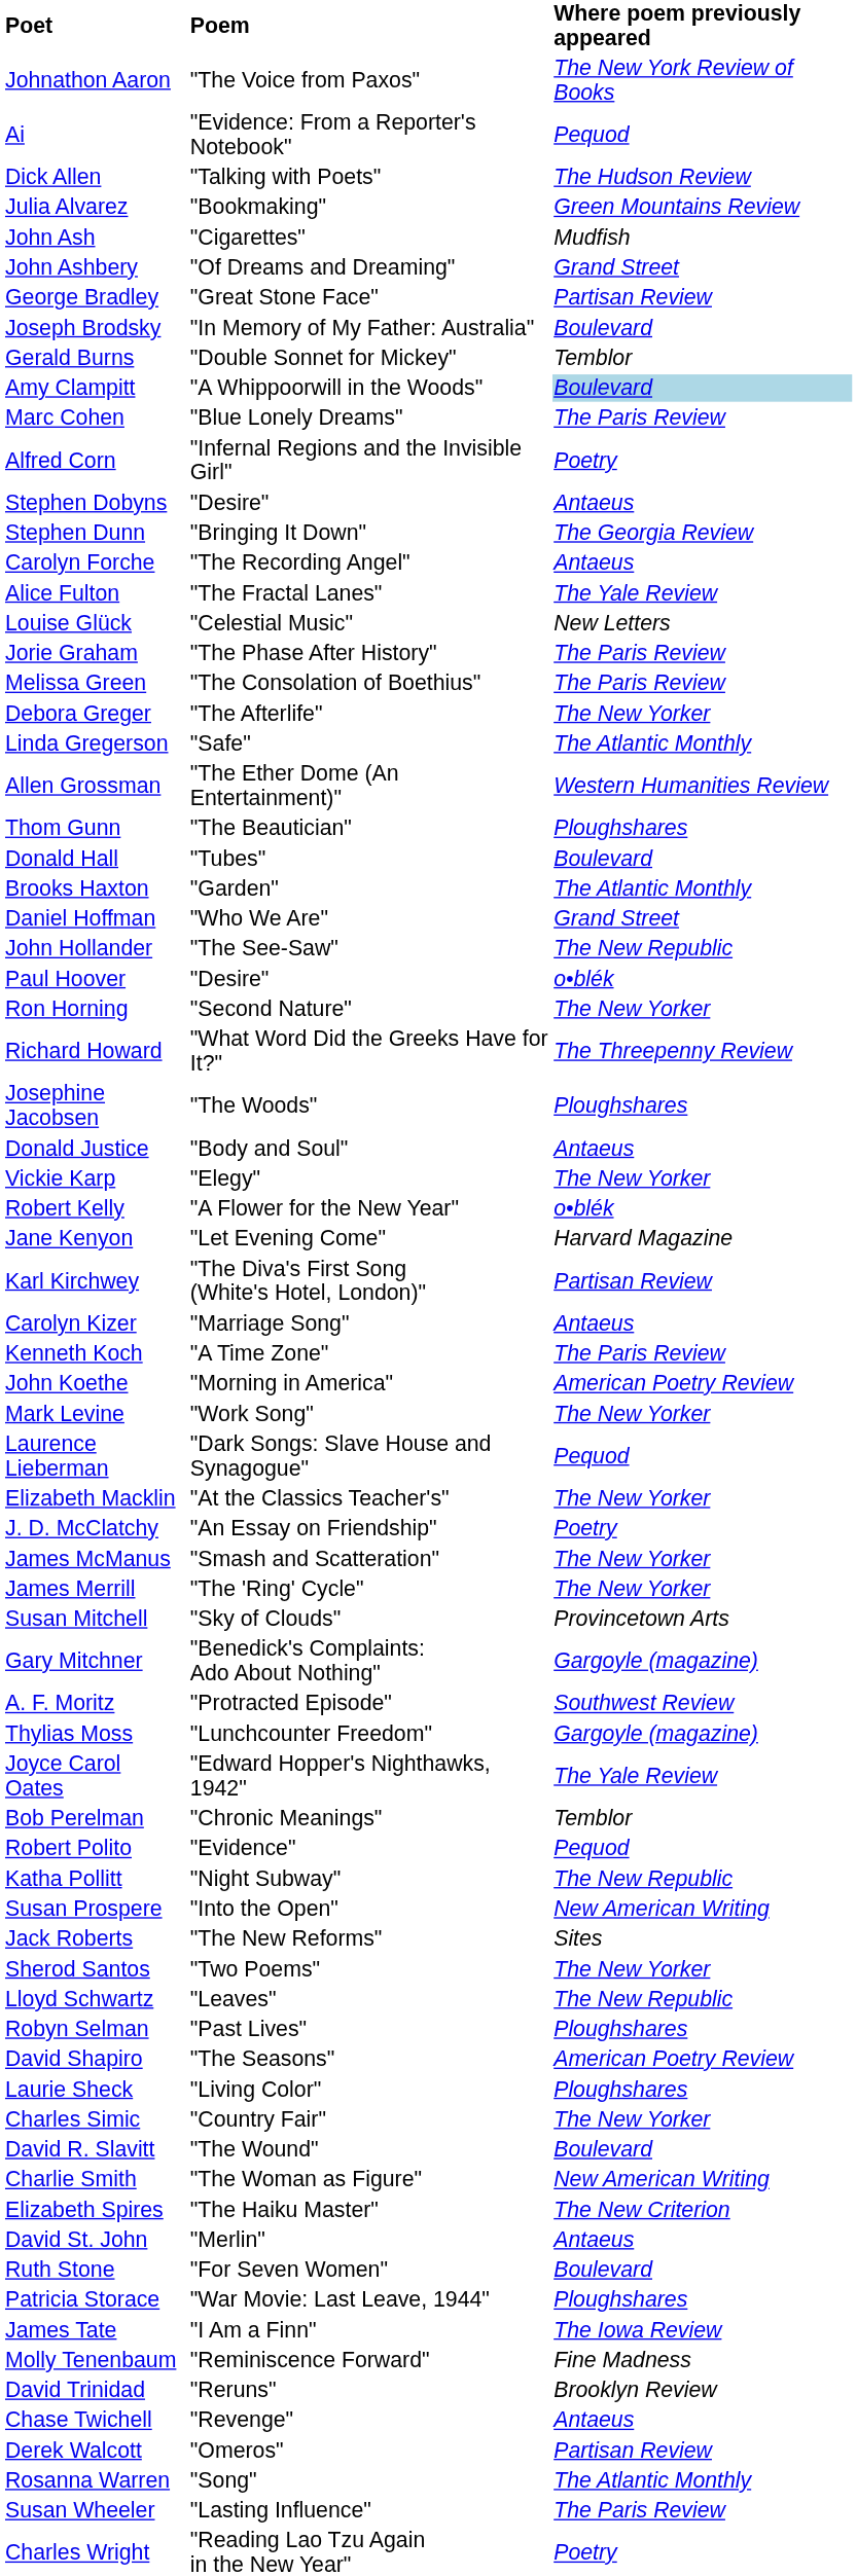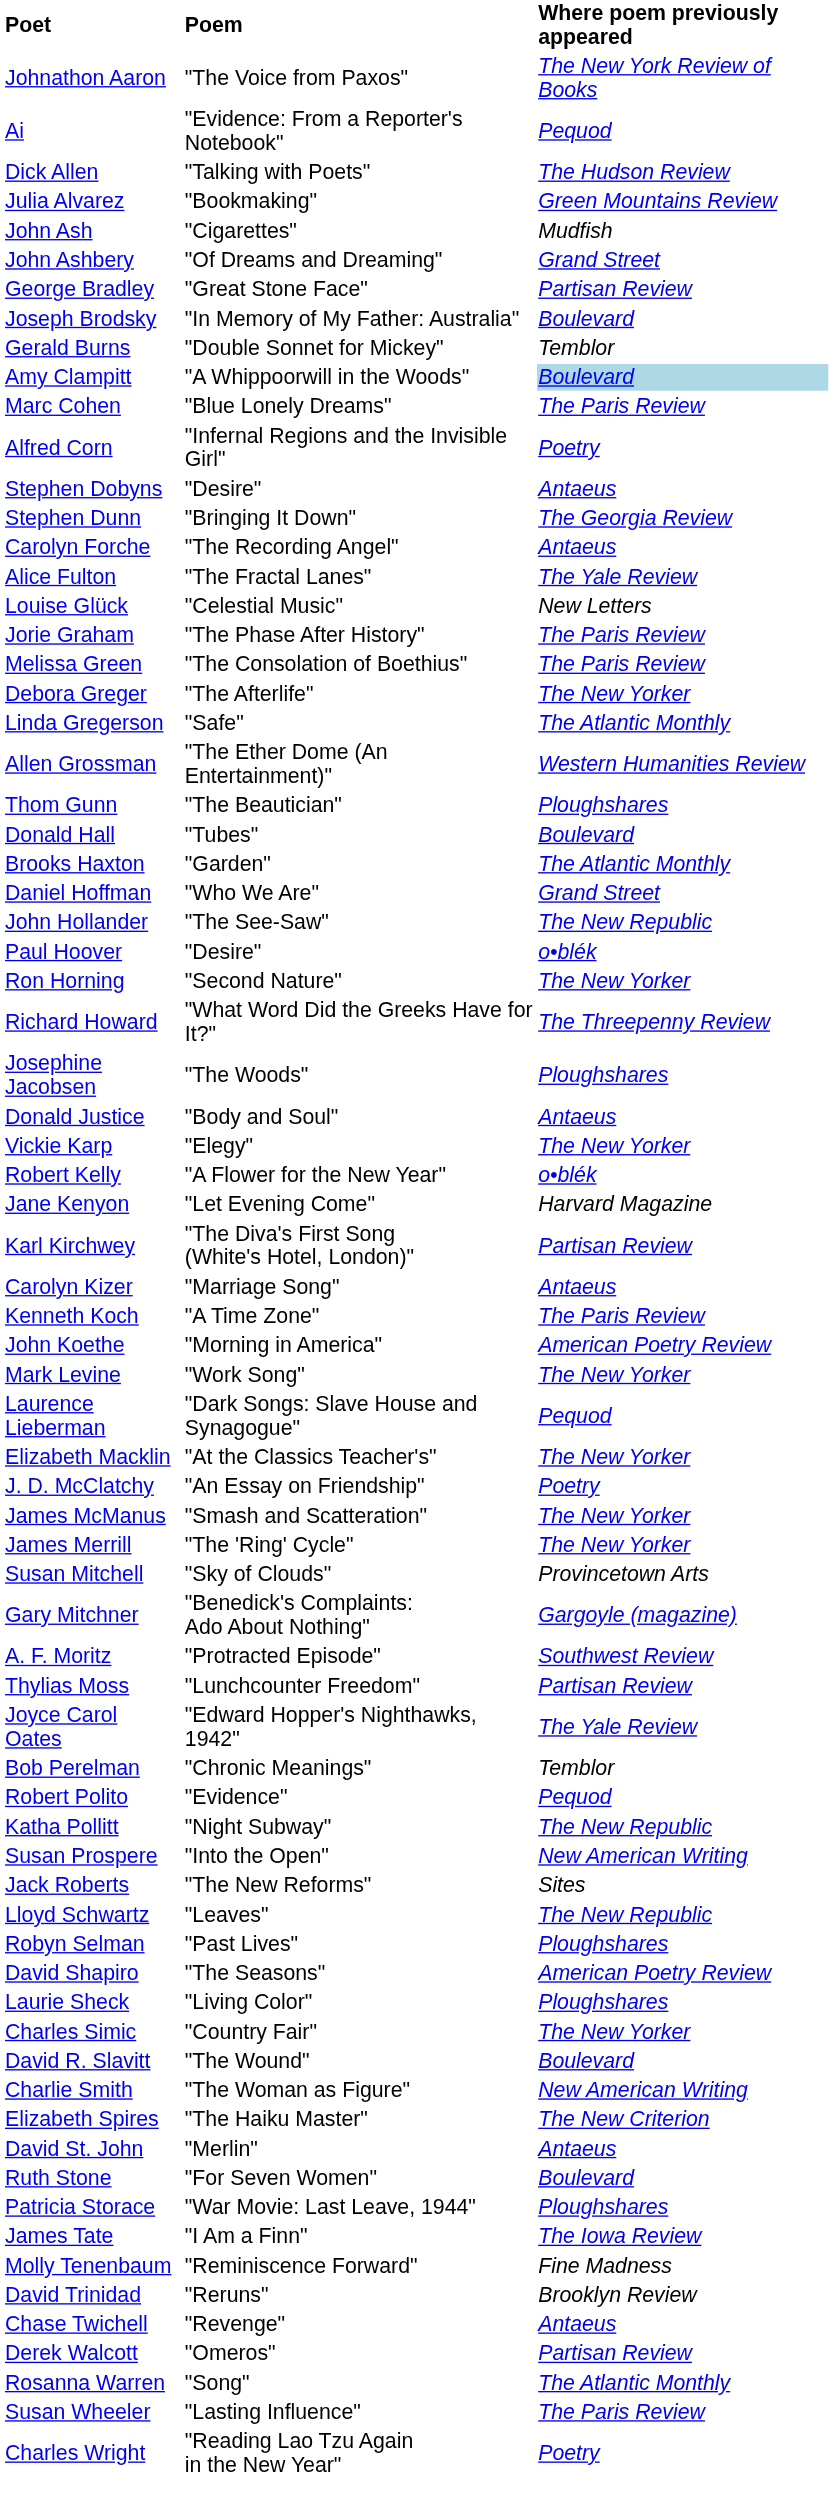 <table>
 <tr>
 <td><strong>Poet</strong></td>
 <td><strong>Poem</strong></td>
 <td><strong>Where poem previously appeared</strong></td>
 </tr>
 <tr>
 <td><a href='#'>Johnathon Aaron</a></td>
 <td>"The Voice from Paxos"</td>
 <td><em><a href='#'>The New York Review of Books</a></em></td>
 </tr>
 <tr>
 <td><a href='#'>Ai</a></td>
 <td>"Evidence: From a Reporter's Notebook"</td>
 <td><em><a href='#'>Pequod</a></em></td>
 </tr>
 <tr>
 <td><a href='#'>Dick Allen</a></td>
 <td>"Talking with Poets"</td>
 <td><em><a href='#'>The Hudson Review</a></em></td>
 </tr>
 <tr>
 <td><a href='#'>Julia Alvarez</a></td>
 <td>"Bookmaking"</td>
 <td><em><a href='#'>Green Mountains Review</a></em></td>
 </tr>
 <tr>
 <td><a href='#'>John Ash</a></td>
 <td>"Cigarettes"</td>
 <td><em>Mudfish</em></td>
 </tr>
 <tr>
 <td><a href='#'>John Ashbery</a></td>
 <td>"Of Dreams and Dreaming"</td>
 <td><em><a href='#'>Grand Street</a></em></td>
 </tr>
 <tr>
 <td><a href='#'>George Bradley</a></td>
 <td>"Great Stone Face"</td>
 <td><em><a href='#'>Partisan Review</a></em></td>
 </tr>
 <tr>
 <td><a href='#'>Joseph Brodsky</a></td>
 <td>"In Memory of My Father: Australia"</td>
 <td><em><a href='#'>Boulevard</a></em></td>
 </tr>
 <tr>
 <td><a href='#'>Gerald Burns</a></td>
 <td>"Double Sonnet for Mickey"</td>
 <td><em>Temblor</em></td>
 </tr>
 <tr>
 <td><a href='#'>Amy Clampitt</a></td>
 <td>"A Whippoorwill in the Woods"</td>
 <td style="background: lightblue;"><em><a href='#'>Boulevard</a></em></td>
 </tr>
 <tr>
 <td><a href='#'>Marc Cohen</a></td>
 <td>"Blue Lonely Dreams"</td>
 <td><em><a href='#'>The Paris Review</a></em></td>
 </tr>
 <tr>
 <td><a href='#'>Alfred Corn</a></td>
 <td>"Infernal Regions and the Invisible Girl"</td>
 <td><em><a href='#'>Poetry</a></em></td>
 </tr>
 <tr>
 <td><a href='#'>Stephen Dobyns</a></td>
 <td>"Desire"</td>
 <td><em><a href='#'>Antaeus</a></em></td>
 </tr>
 <tr>
 <td><a href='#'>Stephen Dunn</a></td>
 <td>"Bringing It Down"</td>
 <td><em><a href='#'>The Georgia Review</a></em></td>
 </tr>
 <tr>
 <td><a href='#'>Carolyn Forche</a></td>
 <td>"The Recording Angel"</td>
 <td><em><a href='#'>Antaeus</a></em></td>
 </tr>
 <tr>
 <td><a href='#'>Alice Fulton</a></td>
 <td>"The Fractal Lanes"</td>
 <td><em><a href='#'>The Yale Review</a></em></td>
 </tr>
 <tr>
 <td><a href='#'>Louise Glück</a></td>
 <td>"Celestial Music"</td>
 <td><em>New Letters</em></td>
 </tr>
 <tr>
 <td><a href='#'>Jorie Graham</a></td>
 <td>"The Phase After History"</td>
 <td><em><a href='#'>The Paris Review</a></em></td>
 </tr>
 <tr>
 <td><a href='#'>Melissa Green</a></td>
 <td>"The Consolation of Boethius"</td>
 <td><em><a href='#'>The Paris Review</a></em></td>
 </tr>
 <tr>
 <td><a href='#'>Debora Greger</a></td>
 <td>"The Afterlife"</td>
 <td><em><a href='#'>The New Yorker</a></em></td>
 </tr>
 <tr>
 <td><a href='#'>Linda Gregerson</a></td>
 <td>"Safe"</td>
 <td><em><a href='#'>The Atlantic Monthly</a></em></td>
 </tr>
 <tr>
 <td><a href='#'>Allen Grossman</a></td>
 <td>"The Ether Dome (An Entertainment)"</td>
 <td><em><a href='#'>Western Humanities Review</a></em></td>
 </tr>
 <tr>
 <td><a href='#'>Thom Gunn</a></td>
 <td>"The Beautician"</td>
 <td><em><a href='#'>Ploughshares</a></em></td>
 </tr>
 <tr>
 <td><a href='#'>Donald Hall</a></td>
 <td>"Tubes"</td>
 <td><em><a href='#'>Boulevard</a></em></td>
 </tr>
 <tr>
 <td><a href='#'>Brooks Haxton</a></td>
 <td>"Garden"</td>
 <td><em><a href='#'>The Atlantic Monthly</a></em></td>
 </tr>
 <tr>
 <td><a href='#'>Daniel Hoffman</a></td>
 <td>"Who We Are"</td>
 <td><em><a href='#'>Grand Street</a></em></td>
 </tr>
 <tr>
 <td><a href='#'>John Hollander</a></td>
 <td>"The See-Saw"</td>
 <td><em><a href='#'>The New Republic</a></em></td>
 </tr>
 <tr>
 <td><a href='#'>Paul Hoover</a></td>
 <td>"Desire"</td>
 <td><em><a href='#'>o•blék</a></em></td>
 </tr>
 <tr>
 <td><a href='#'>Ron Horning</a></td>
 <td>"Second Nature"</td>
 <td><em><a href='#'>The New Yorker</a></em></td>
 </tr>
 <tr>
 <td><a href='#'>Richard Howard</a></td>
 <td>"What Word Did the Greeks Have for It?"</td>
 <td><em><a href='#'>The Threepenny Review</a></em></td>
 </tr>
 <tr>
 <td><a href='#'>Josephine Jacobsen</a></td>
 <td>"The Woods"</td>
 <td><em><a href='#'>Ploughshares</a></em></td>
 </tr>
 <tr>
 <td><a href='#'>Donald Justice</a></td>
 <td>"Body and Soul"</td>
 <td><em><a href='#'>Antaeus</a></em></td>
 </tr>
 <tr>
 <td><a href='#'>Vickie Karp</a></td>
 <td>"Elegy"</td>
 <td><em><a href='#'>The New Yorker</a></em></td>
 </tr>
 <tr>
 <td><a href='#'>Robert Kelly</a></td>
 <td>"A Flower for the New Year"</td>
 <td><em><a href='#'>o•blék</a></em></td>
 </tr>
 <tr>
 <td><a href='#'>Jane Kenyon</a></td>
 <td>"Let Evening Come"</td>
 <td><em>Harvard Magazine</em></td>
 </tr>
 <tr>
 <td><a href='#'>Karl Kirchwey</a></td>
 <td>"The Diva's First Song<br> (White's Hotel, London)"</td>
 <td><em><a href='#'>Partisan Review</a></em></td>
 </tr>
 <tr>
 <td><a href='#'>Carolyn Kizer</a></td>
 <td>"Marriage Song"</td>
 <td><em><a href='#'>Antaeus</a></em></td>
 </tr>
 <tr>
 <td><a href='#'>Kenneth Koch</a></td>
 <td>"A Time Zone"</td>
 <td><em><a href='#'>The Paris Review</a></em></td>
 </tr>
 <tr>
 <td><a href='#'>John Koethe</a></td>
 <td>"Morning in America"</td>
 <td><em><a href='#'>American Poetry Review</a></em></td>
 </tr>
 <tr>
 <td><a href='#'>Mark Levine</a></td>
 <td>"Work Song"</td>
 <td><em><a href='#'>The New Yorker</a></em></td>
 </tr>
 <tr>
 <td><a href='#'>Laurence Lieberman</a></td>
 <td>"Dark Songs: Slave House and Synagogue"</td>
 <td><em><a href='#'>Pequod</a></em></td>
 </tr>
 <tr>
 <td><a href='#'>Elizabeth Macklin</a></td>
 <td>"At the Classics Teacher's"</td>
 <td><em><a href='#'>The New Yorker</a></em></td>
 </tr>
 <tr>
 <td><a href='#'>J. D. McClatchy</a></td>
 <td>"An Essay on Friendship"</td>
 <td><em><a href='#'>Poetry</a></em></td>
 </tr>
 <tr>
 <td><a href='#'>James McManus</a></td>
 <td>"Smash and Scatteration"</td>
 <td><em><a href='#'>The New Yorker</a></em></td>
 </tr>
 <tr>
 <td><a href='#'>James Merrill</a></td>
 <td>"The 'Ring' Cycle"</td>
 <td><em><a href='#'>The New Yorker</a></em></td>
 </tr>
 <tr>
 <td><a href='#'>Susan Mitchell</a></td>
 <td>"Sky of Clouds"</td>
 <td><em>Provincetown Arts</em></td>
 </tr>
 <tr>
 <td><a href='#'>Gary Mitchner</a></td>
 <td>"Benedick's Complaints:<br> Ado About Nothing"</td>
 <td><em><a href='#'>Gargoyle (magazine)</a></em></td>
 </tr>
 <tr>
 <td><a href='#'>A. F. Moritz</a></td>
 <td>"Protracted Episode"</td>
 <td><em><a href='#'>Southwest Review</a></em></td>
 </tr>
 <tr>
 <td><a href='#'>Thylias Moss</a></td>
 <td>"Lunchcounter Freedom"</td>
-<td><em><a href='#'>Gargoyle (magazine)</a></em></td>
+<td><em><a href='#'>Partisan Review</a></em></td>
 </tr>
 <tr>
 <td><a href='#'>Joyce Carol Oates</a></td>
 <td>"Edward Hopper's Nighthawks, 1942"</td>
 <td><em><a href='#'>The Yale Review</a></em></td>
 </tr>
 <tr>
 <td><a href='#'>Bob Perelman</a></td>
 <td>"Chronic Meanings"</td>
 <td><em>Temblor</em></td>
 </tr>
 <tr>
 <td><a href='#'>Robert Polito</a></td>
 <td>"Evidence"</td>
 <td><em><a href='#'>Pequod</a></em></td>
 </tr>
 <tr>
 <td><a href='#'>Katha Pollitt</a></td>
 <td>"Night Subway"</td>
 <td><em><a href='#'>The New Republic</a></em></td>
 </tr>
 <tr>
 <td><a href='#'>Susan Prospere</a></td>
 <td>"Into the Open"</td>
 <td><em><a href='#'>New American Writing</a></em></td>
 </tr>
 <tr>
 <td><a href='#'>Jack Roberts</a></td>
 <td>"The New Reforms"</td>
 <td><em>Sites</em></td>
-</tr>
-<tr>
-<td><a href='#'>Sherod Santos</a></td>
-<td>"Two Poems"</td>
-<td><em><a href='#'>The New Yorker</a></em></td>
 </tr>
 <tr>
 <td><a href='#'>Lloyd Schwartz</a></td>
 <td>"Leaves"</td>
 <td><em><a href='#'>The New Republic</a></em></td>
 </tr>
 <tr>
 <td><a href='#'>Robyn Selman</a></td>
 <td>"Past Lives"</td>
 <td><em><a href='#'>Ploughshares</a></em></td>
 </tr>
 <tr>
 <td><a href='#'>David Shapiro</a></td>
 <td>"The Seasons"</td>
 <td><em><a href='#'>American Poetry Review</a></em></td>
 </tr>
 <tr>
 <td><a href='#'>Laurie Sheck</a></td>
 <td>"Living Color"</td>
 <td><em><a href='#'>Ploughshares</a></em></td>
 </tr>
 <tr>
 <td><a href='#'>Charles Simic</a></td>
 <td>"Country Fair"</td>
 <td><em><a href='#'>The New Yorker</a></em></td>
 </tr>
 <tr>
 <td><a href='#'>David R. Slavitt</a></td>
 <td>"The Wound"</td>
 <td><em><a href='#'>Boulevard</a></em></td>
 </tr>
 <tr>
 <td><a href='#'>Charlie Smith</a></td>
 <td>"The Woman as Figure"</td>
 <td><em><a href='#'>New American Writing</a></em></td>
 </tr>
 <tr>
 <td><a href='#'>Elizabeth Spires</a></td>
 <td>"The Haiku Master"</td>
 <td><em><a href='#'>The New Criterion</a></em></td>
 </tr>
 <tr>
 <td><a href='#'>David St. John</a></td>
 <td>"Merlin"</td>
 <td><em><a href='#'>Antaeus</a></em></td>
 </tr>
 <tr>
 <td><a href='#'>Ruth Stone</a></td>
 <td>"For Seven Women"</td>
 <td><em><a href='#'>Boulevard</a></em></td>
 </tr>
 <tr>
 <td><a href='#'>Patricia Storace</a></td>
 <td>"War Movie: Last Leave, 1944"</td>
 <td><em><a href='#'>Ploughshares</a></em></td>
 </tr>
 <tr>
 <td><a href='#'>James Tate</a></td>
 <td>"I Am a Finn"</td>
 <td><em><a href='#'>The Iowa Review</a></em></td>
 </tr>
 <tr>
 <td><a href='#'>Molly Tenenbaum</a></td>
 <td>"Reminiscence Forward"</td>
 <td><em>Fine Madness</em></td>
 </tr>
 <tr>
 <td><a href='#'>David Trinidad</a></td>
 <td>"Reruns"</td>
 <td><em>Brooklyn Review</em></td>
 </tr>
 <tr>
 <td><a href='#'>Chase Twichell</a></td>
 <td>"Revenge"</td>
 <td><em><a href='#'>Antaeus</a></em></td>
 </tr>
 <tr>
 <td><a href='#'>Derek Walcott</a></td>
 <td>"Omeros"</td>
 <td><em><a href='#'>Partisan Review</a></em></td>
 </tr>
 <tr>
 <td><a href='#'>Rosanna Warren</a></td>
 <td>"Song"</td>
 <td><em><a href='#'>The Atlantic Monthly</a></em></td>
 </tr>
 <tr>
 <td><a href='#'>Susan Wheeler</a></td>
 <td>"Lasting Influence"</td>
 <td><em><a href='#'>The Paris Review</a></em></td>
 </tr>
 <tr>
 <td><a href='#'>Charles Wright</a></td>
 <td>"Reading Lao Tzu Again<br> in the New Year"</td>
 <td><em><a href='#'>Poetry</a></em></td>
 </tr>
 <tr>
 </tr>
 </table>
